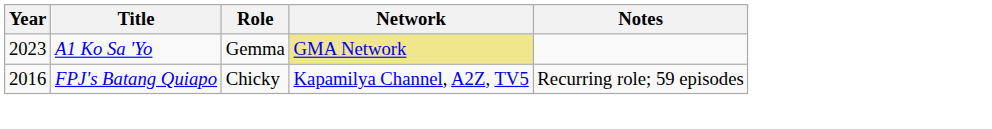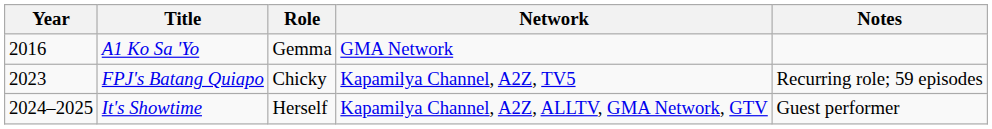 <table class="wikitable sortable">
 <tr>
 <th>Year</th>
 <th>Title</th>
 <th>Role</th>
 <th>Network</th>
 <th class="unsortable">Notes</th>
 </tr>
 <tr>
-<td>2023</td>
+<td>2016</td>
 <td><em><a href='#'>A1 Ko Sa 'Yo</a></em></td>
 <td>Gemma</td>
-<td style="background: khaki;"><a href='#'>GMA Network</a></td>
+<td><a href='#'>GMA Network</a></td>
 <td></td>
 </tr>
 <tr>
-<td>2016</td>
+<td>2023</td>
 <td><em><a href='#'>FPJ's Batang Quiapo</a></em></td>
 <td>Chicky</td>
 <td><a href='#'>Kapamilya Channel</a>, <a href='#'>A2Z</a>, <a href='#'>TV5</a></td>
 <td>Recurring role; 59 episodes</td>
 </tr>
+<tr>
+<td>2024–2025</td>
+<td><em><a href='#'>It's Showtime</a></em></td>
+<td>Herself</td>
+<td><a href='#'>Kapamilya Channel</a>, <a href='#'>A2Z</a>, <a href='#'>ALLTV</a>, <a href='#'>GMA Network</a>, <a href='#'>GTV</a></td>
+<td>Guest performer</td>
+</tr>
 </table>
